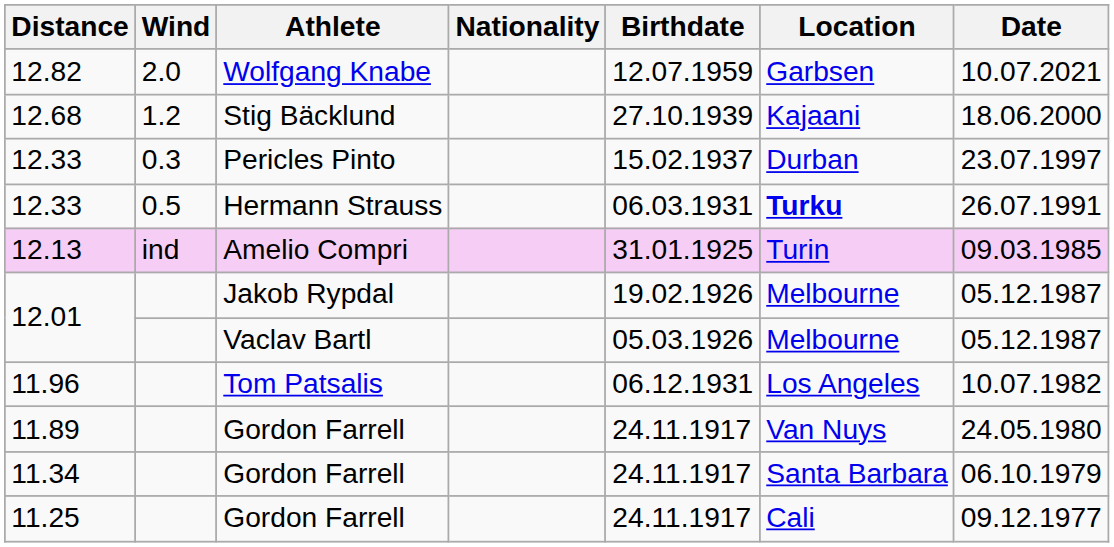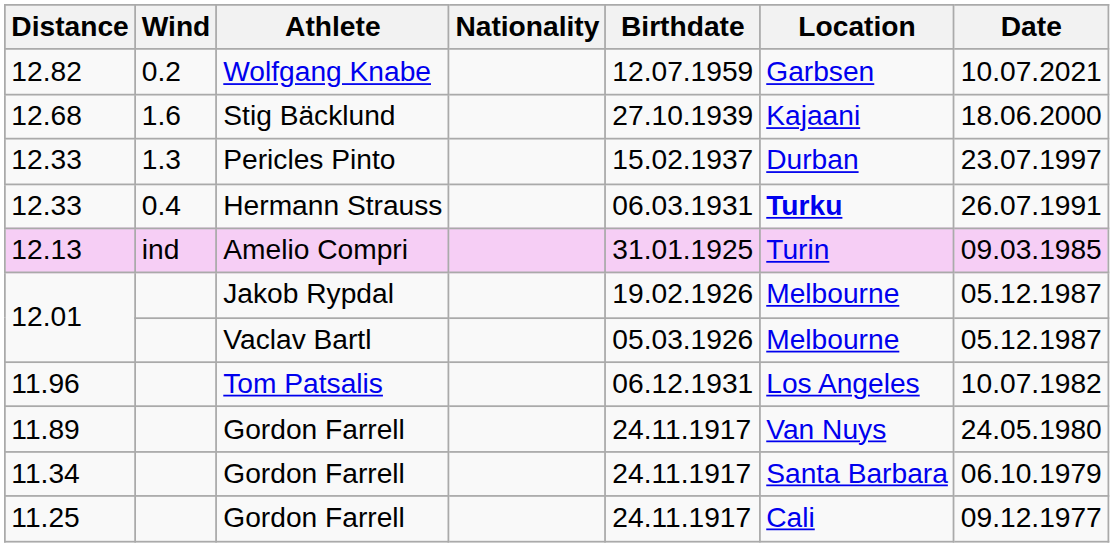 <table class="wikitable">
 <tr>
 <th>Distance</th>
 <th>Wind</th>
 <th>Athlete</th>
 <th>Nationality</th>
 <th>Birthdate</th>
 <th>Location</th>
 <th>Date</th>
 </tr>
 <tr>
 <td>12.82</td>
-<td>2.0</td>
+<td>0.2</td>
 <td><a href='#'>Wolfgang Knabe</a></td>
 <td></td>
 <td>12.07.1959</td>
 <td><a href='#'>Garbsen</a></td>
 <td>10.07.2021</td>
 </tr>
 <tr>
 <td>12.68</td>
-<td>1.2</td>
+<td>1.6</td>
 <td>Stig Bäcklund</td>
 <td></td>
 <td>27.10.1939</td>
 <td><a href='#'>Kajaani</a></td>
 <td>18.06.2000</td>
 </tr>
 <tr>
 <td>12.33</td>
-<td>0.3</td>
+<td>1.3</td>
 <td>Pericles Pinto</td>
 <td></td>
 <td>15.02.1937</td>
 <td><a href='#'>Durban</a></td>
 <td>23.07.1997</td>
 </tr>
 <tr>
 <td>12.33</td>
-<td>0.5</td>
+<td>0.4</td>
 <td>Hermann Strauss</td>
 <td></td>
 <td>06.03.1931</td>
 <td><strong><a href='#'>Turku</a></strong></td>
 <td>26.07.1991</td>
 </tr>
 <tr bgcolor=#f6CEF5>
 <td>12.13</td>
 <td>ind</td>
 <td>Amelio Compri</td>
 <td></td>
 <td>31.01.1925</td>
 <td><a href='#'>Turin</a></td>
 <td>09.03.1985</td>
 </tr>
 <tr>
 <td rowspan=2>12.01</td>
 <td></td>
 <td>Jakob Rypdal</td>
 <td></td>
 <td>19.02.1926</td>
 <td><a href='#'>Melbourne</a></td>
 <td>05.12.1987</td>
 </tr>
 <tr>
 <td></td>
 <td>Vaclav Bartl</td>
 <td></td>
 <td>05.03.1926</td>
 <td><a href='#'>Melbourne</a></td>
 <td>05.12.1987</td>
 </tr>
 <tr>
 <td>11.96</td>
 <td></td>
 <td><a href='#'>Tom Patsalis</a></td>
 <td></td>
 <td>06.12.1931</td>
 <td><a href='#'>Los Angeles</a></td>
 <td>10.07.1982</td>
 </tr>
 <tr>
 <td>11.89</td>
 <td></td>
 <td>Gordon Farrell</td>
 <td></td>
 <td>24.11.1917</td>
 <td><a href='#'>Van Nuys</a></td>
 <td>24.05.1980</td>
 </tr>
 <tr>
 <td>11.34</td>
 <td></td>
 <td>Gordon Farrell</td>
 <td></td>
 <td>24.11.1917</td>
 <td><a href='#'>Santa Barbara</a></td>
 <td>06.10.1979</td>
 </tr>
 <tr>
 <td>11.25</td>
 <td></td>
 <td>Gordon Farrell</td>
 <td></td>
 <td>24.11.1917</td>
 <td><a href='#'>Cali</a></td>
 <td>09.12.1977</td>
 </tr>
 </table>
